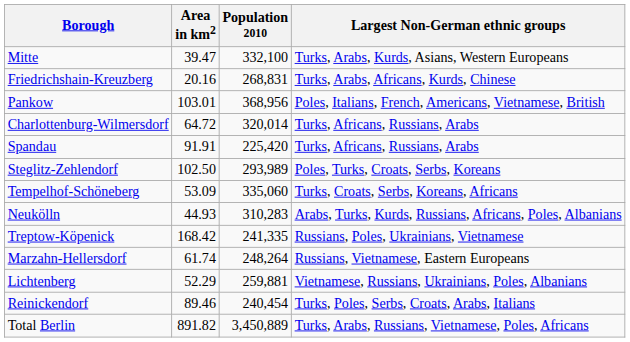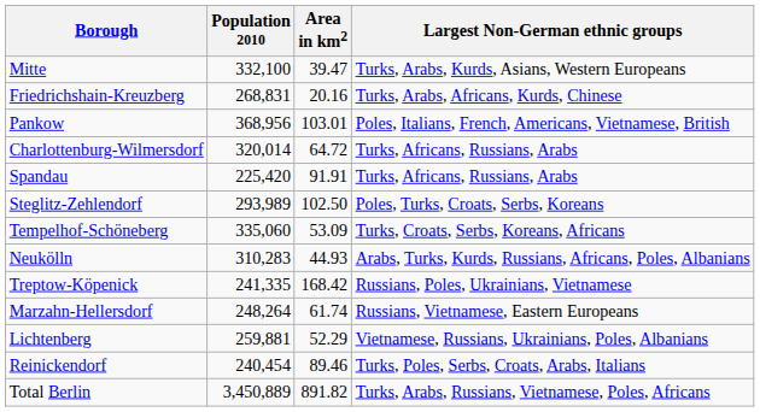 <table class="wikitable sortable" style="text-align:right;">
 <tr style="text-align:center;">
 <th><a href='#'>Borough</a></th>
+<th>Population <br><small>2010</small></th>
 <th>Area <br>in km<sup>2</sup></th>
-<th>Population <br><small>2010</small></th>
 <th>Largest Non-German ethnic groups</th>
 </tr>
 <tr>
 <td style="text-align:left;"><a href='#'>Mitte</a></td>
+<td>332,100</td>
 <td>39.47</td>
-<td>332,100</td>
 <td align=left><a href='#'>Turks</a>, <a href='#'>Arabs</a>, <a href='#'>Kurds</a>, Asians, Western Europeans</td>
 </tr>
 <tr>
 <td style="text-align:left;"><a href='#'>Friedrichshain-Kreuzberg</a></td>
+<td>268,831</td>
 <td>20.16</td>
-<td>268,831</td>
 <td align=left><a href='#'>Turks</a>, <a href='#'>Arabs</a>, <a href='#'>Africans</a>, <a href='#'>Kurds</a>, <a href='#'>Chinese</a></td>
 </tr>
 <tr>
 <td style="text-align:left;"><a href='#'>Pankow</a></td>
+<td>368,956</td>
 <td>103.01</td>
-<td>368,956</td>
 <td align=left><a href='#'>Poles</a>, <a href='#'>Italians</a>, <a href='#'>French</a>, <a href='#'>Americans</a>, <a href='#'>Vietnamese</a>, <a href='#'>British</a></td>
 </tr>
 <tr>
 <td style="text-align:left;"><a href='#'>Charlottenburg-Wilmersdorf</a></td>
+<td>320,014</td>
 <td>64.72</td>
-<td>320,014</td>
 <td align=left><a href='#'>Turks</a>, <a href='#'>Africans</a>, <a href='#'>Russians</a>, <a href='#'>Arabs</a></td>
 </tr>
 <tr>
 <td style="text-align:left;"><a href='#'>Spandau</a></td>
+<td>225,420</td>
 <td>91.91</td>
-<td>225,420</td>
 <td align=left><a href='#'>Turks</a>, <a href='#'>Africans</a>, <a href='#'>Russians</a>, <a href='#'>Arabs</a></td>
 </tr>
 <tr>
 <td style="text-align:left;"><a href='#'>Steglitz-Zehlendorf</a></td>
+<td>293,989</td>
 <td>102.50</td>
-<td>293,989</td>
 <td align=left><a href='#'>Poles</a>, <a href='#'>Turks</a>, <a href='#'>Croats</a>, <a href='#'>Serbs</a>, <a href='#'>Koreans</a></td>
 </tr>
 <tr>
 <td style="text-align:left;"><a href='#'>Tempelhof-Schöneberg</a></td>
+<td>335,060</td>
 <td>53.09</td>
-<td>335,060</td>
 <td align=left><a href='#'>Turks</a>, <a href='#'>Croats</a>, <a href='#'>Serbs</a>, <a href='#'>Koreans</a>, <a href='#'>Africans</a></td>
 </tr>
 <tr>
 <td style="text-align:left;"><a href='#'>Neukölln</a></td>
+<td>310,283</td>
 <td>44.93</td>
-<td>310,283</td>
 <td align=left><a href='#'>Arabs</a>, <a href='#'>Turks</a>, <a href='#'>Kurds</a>, <a href='#'>Russians</a>, <a href='#'>Africans</a>, <a href='#'>Poles</a>, <a href='#'>Albanians</a></td>
 </tr>
 <tr>
 <td style="text-align:left;"><a href='#'>Treptow-Köpenick</a></td>
+<td>241,335</td>
 <td>168.42</td>
-<td>241,335</td>
 <td align=left><a href='#'>Russians</a>, <a href='#'>Poles</a>, <a href='#'>Ukrainians</a>, <a href='#'>Vietnamese</a></td>
 </tr>
 <tr>
 <td style="text-align:left;"><a href='#'>Marzahn-Hellersdorf</a></td>
+<td>248,264</td>
 <td>61.74</td>
-<td>248,264</td>
 <td align=left><a href='#'>Russians</a>, <a href='#'>Vietnamese</a>, Eastern Europeans</td>
 </tr>
 <tr>
 <td style="text-align:left;"><a href='#'>Lichtenberg</a></td>
+<td>259,881</td>
 <td>52.29</td>
-<td>259,881</td>
 <td align=left><a href='#'>Vietnamese</a>, <a href='#'>Russians</a>, <a href='#'>Ukrainians</a>, <a href='#'>Poles</a>, <a href='#'>Albanians</a></td>
 </tr>
 <tr>
 <td style="text-align:left;"><a href='#'>Reinickendorf</a></td>
+<td>240,454</td>
 <td>89.46</td>
-<td>240,454</td>
 <td align=left><a href='#'>Turks</a>, <a href='#'>Poles</a>, <a href='#'>Serbs</a>, <a href='#'>Croats</a>, <a href='#'>Arabs</a>, <a href='#'>Italians</a></td>
 </tr>
 <tr>
 <td style="text-align:left;">Total <a href='#'>Berlin</a></td>
+<td>3,450,889</td>
 <td>891.82</td>
-<td>3,450,889</td>
 <td align=left><a href='#'>Turks</a>, <a href='#'>Arabs</a>, <a href='#'>Russians</a>, <a href='#'>Vietnamese</a>, <a href='#'>Poles</a>, <a href='#'>Africans</a></td>
 </tr>
 </table>
